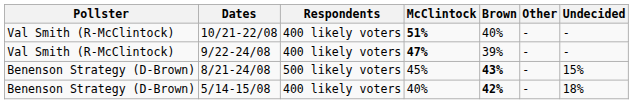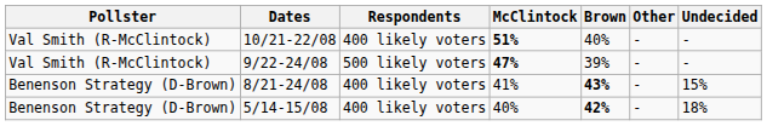 <table class="wikitable">
 <tr>
 <th>Pollster</th>
 <th>Dates</th>
 <th>Respondents</th>
 <th>McClintock</th>
 <th>Brown</th>
 <th>Other</th>
 <th>Undecided</th>
 </tr>
 <tr>
 <td>Val Smith (R-McClintock)</td>
 <td>10/21-22/08</td>
 <td>400 likely voters</td>
 <td><strong>51%</strong></td>
 <td>40%</td>
 <td>-</td>
 <td>-</td>
 </tr>
 <tr>
 <td>Val Smith (R-McClintock)</td>
 <td>9/22-24/08</td>
-<td>400 likely voters</td>
+<td>500 likely voters</td>
 <td><strong>47%</strong></td>
 <td>39%</td>
 <td>-</td>
 <td>-</td>
 </tr>
 <tr>
 <td>Benenson Strategy (D-Brown)</td>
 <td>8/21-24/08</td>
-<td>500 likely voters</td>
-<td>45%</td>
+<td>400 likely voters</td>
+<td>41%</td>
 <td><strong>43%</strong></td>
 <td>-</td>
 <td>15%</td>
 </tr>
 <tr>
 <td>Benenson Strategy (D-Brown)</td>
 <td>5/14-15/08</td>
 <td>400 likely voters</td>
 <td>40%</td>
 <td><strong>42%</strong></td>
 <td>-</td>
 <td>18%</td>
 </tr>
 </table>
